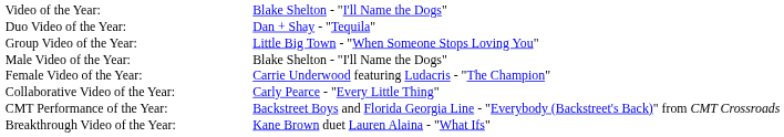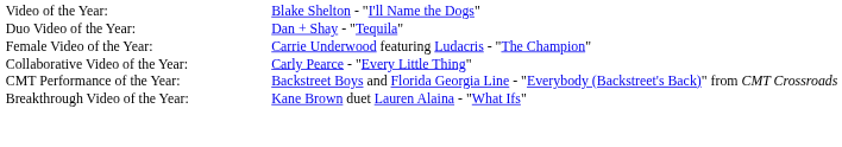 <table cellspacing="0" border="0" cellpadding="1">
 <tr>
 <td width="300">Video of the Year:</td>
 <td><a href='#'>Blake Shelton</a> - "<a href='#'>I'll Name the Dogs</a>"</td>
 </tr>
 <tr>
 <td>Duo Video of the Year:</td>
 <td><a href='#'>Dan + Shay</a> - "<a href='#'>Tequila</a>"</td>
-</tr>
-<tr>
-<td>Group Video of the Year:</td>
-<td><a href='#'>Little Big Town</a> - "<a href='#'>When Someone Stops Loving You</a>"</td>
-</tr>
-<tr>
-<td>Male Video of the Year:</td>
-<td>Blake Shelton - "I'll Name the Dogs"</td>
 </tr>
 <tr>
 <td>Female Video of the Year:</td>
 <td><a href='#'>Carrie Underwood</a> featuring <a href='#'>Ludacris</a> - "<a href='#'>The Champion</a>"</td>
 </tr>
 <tr>
 <td>Collaborative Video of the Year:</td>
 <td><a href='#'>Carly Pearce</a> - "<a href='#'>Every Little Thing</a>"</td>
 </tr>
 <tr>
 <td>CMT Performance of the Year:</td>
 <td><a href='#'>Backstreet Boys</a> and <a href='#'>Florida Georgia Line</a> - "<a href='#'>Everybody (Backstreet's Back)</a>" from <em>CMT Crossroads</em></td>
 </tr>
 <tr>
 <td>Breakthrough Video of the Year:</td>
 <td><a href='#'>Kane Brown</a> duet <a href='#'>Lauren Alaina</a> - "<a href='#'>What Ifs</a>"</td>
 </tr>
 </table>
